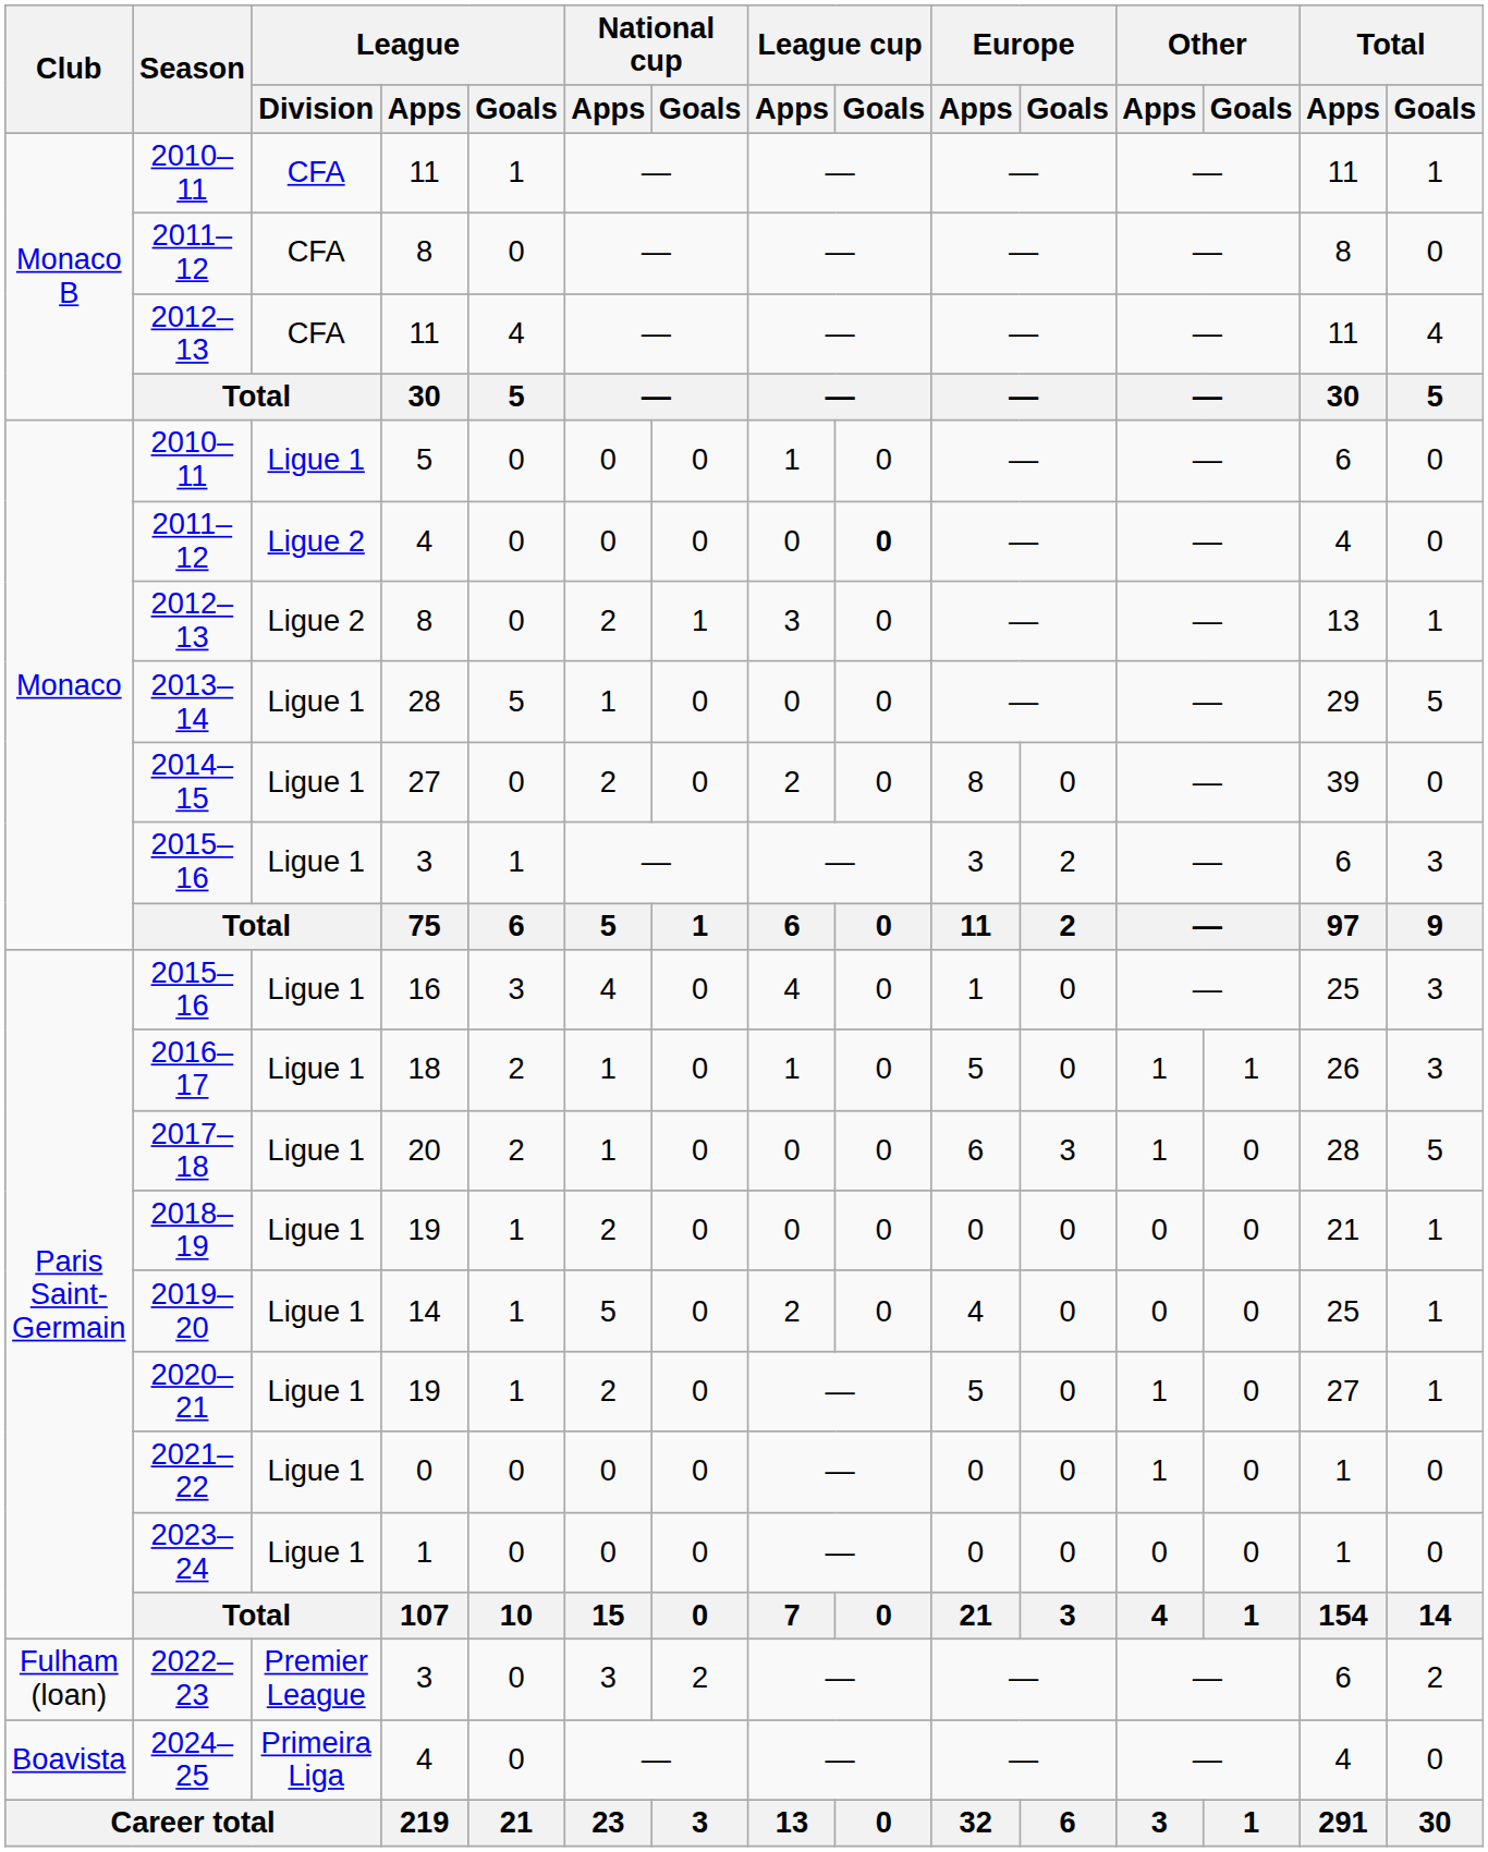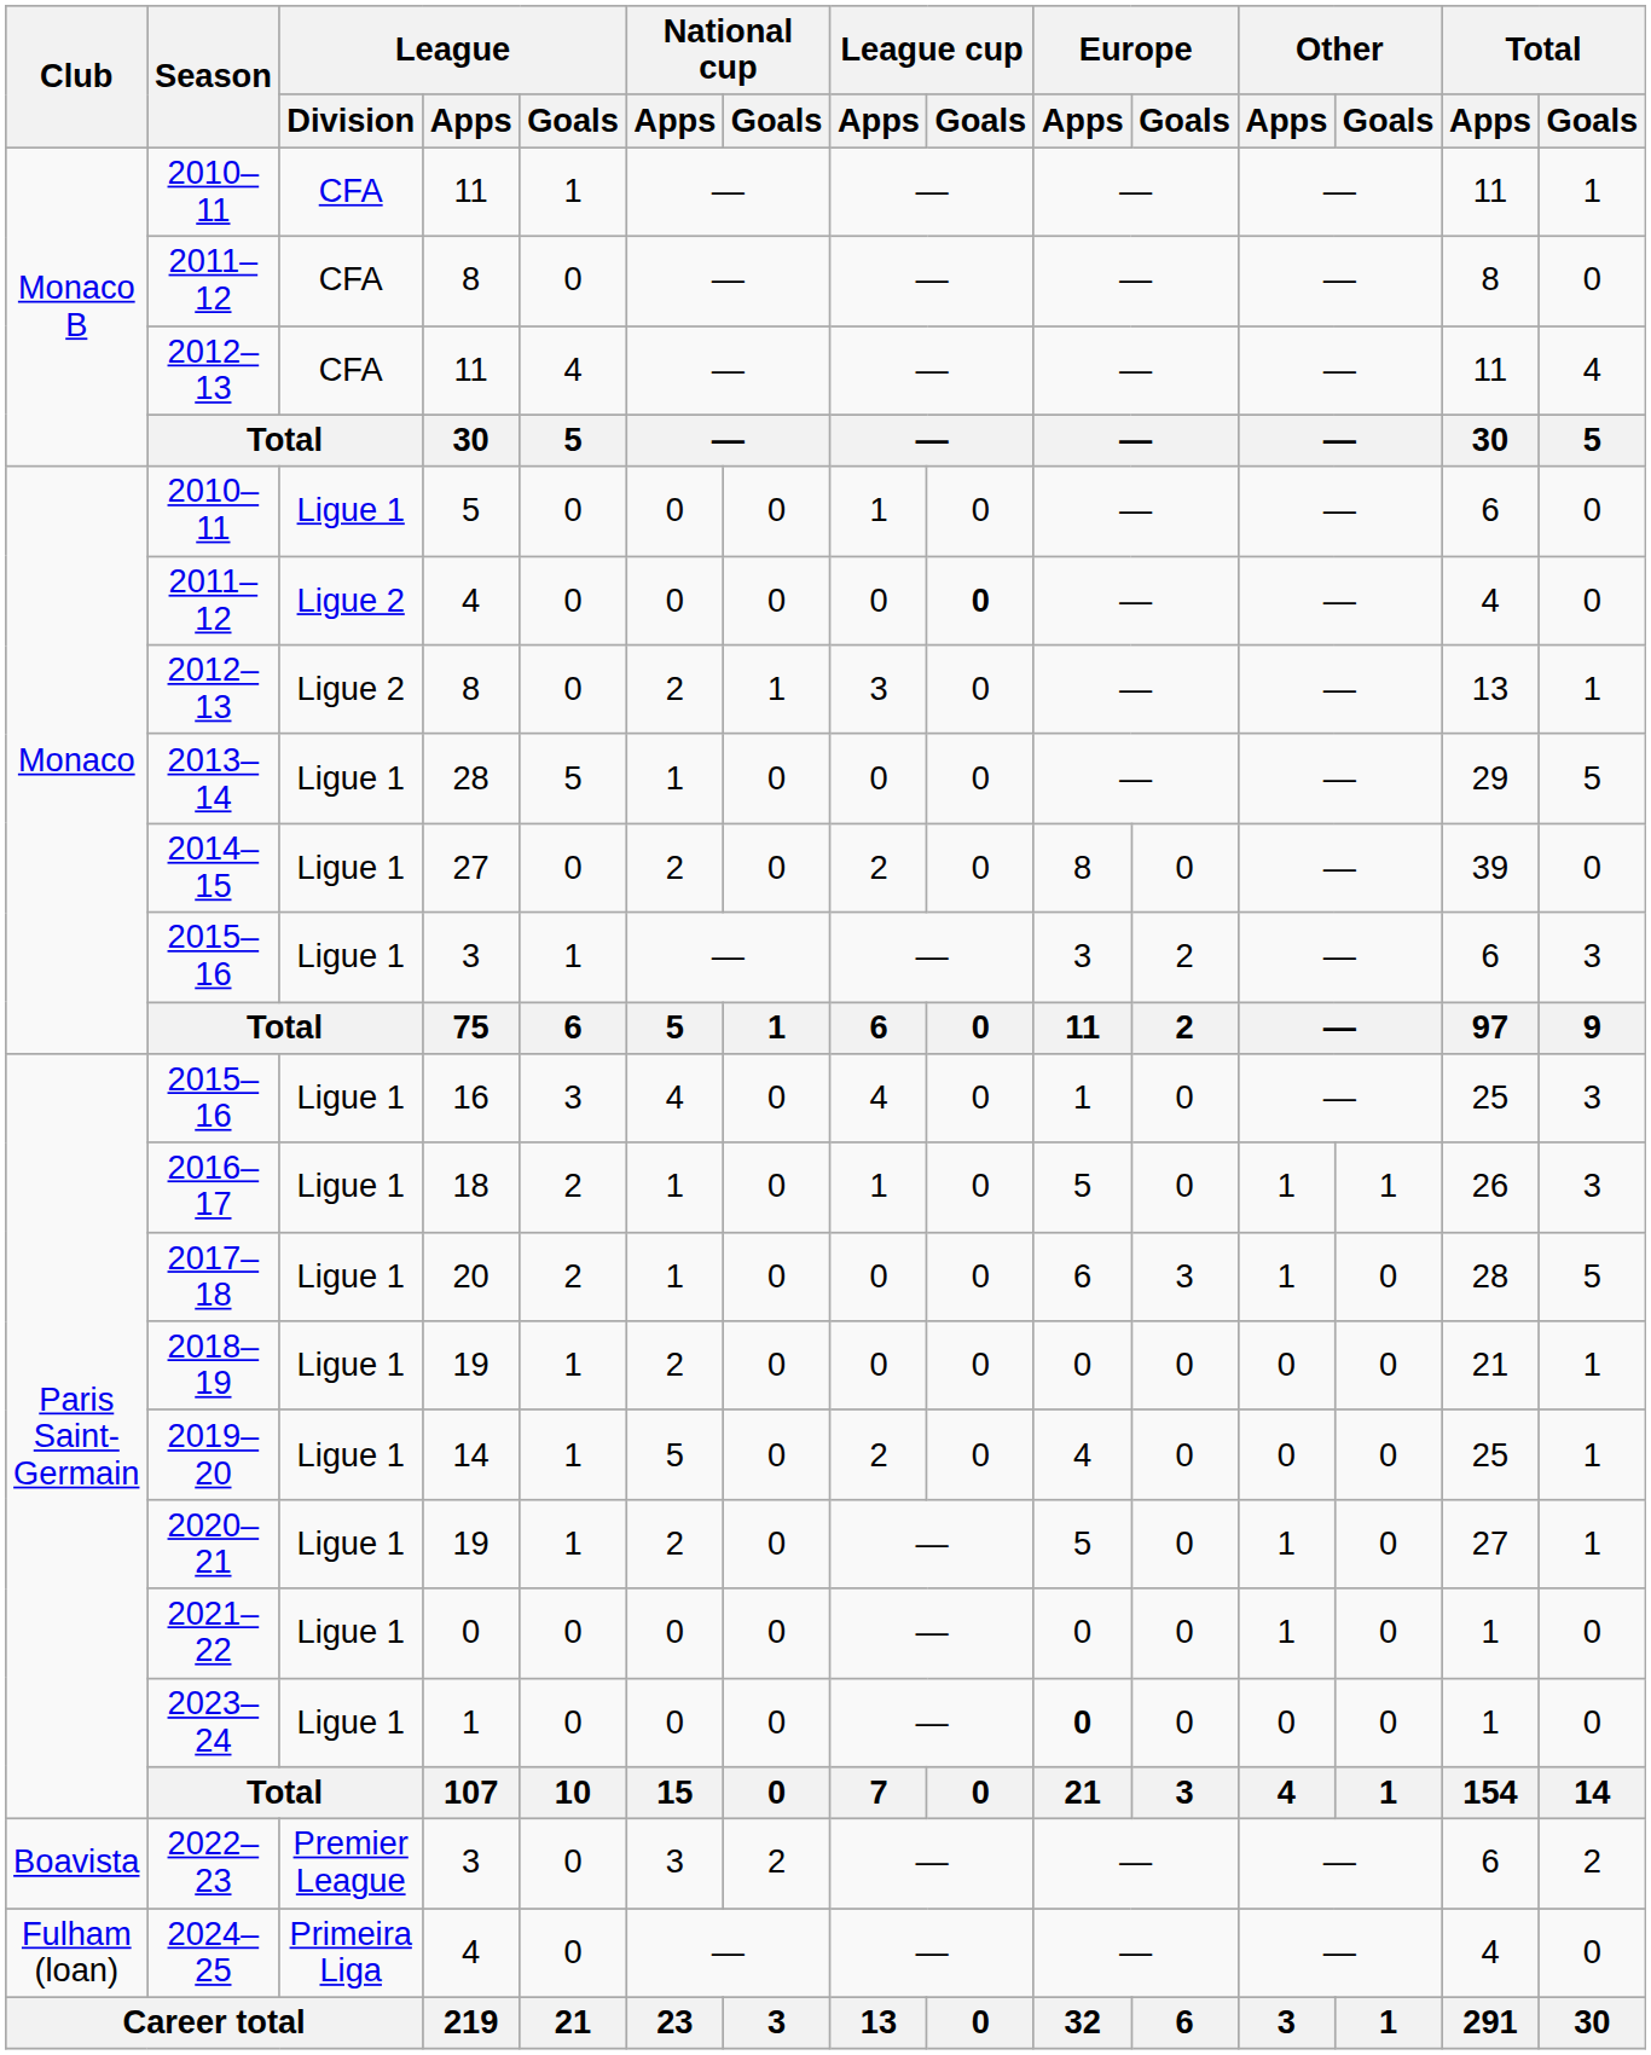 <table class="wikitable" style="text-align:center">
 <tr>
 <th rowspan="2">Club</th>
 <th rowspan="2">Season</th>
 <th colspan="3">League</th>
 <th colspan="2">National cup</th>
 <th colspan="2">League cup</th>
 <th colspan="2">Europe</th>
 <th colspan="2">Other</th>
 <th colspan="2">Total</th>
 </tr>
 <tr>
 <th>Division</th>
 <th>Apps</th>
 <th>Goals</th>
 <th>Apps</th>
 <th>Goals</th>
 <th>Apps</th>
 <th>Goals</th>
 <th>Apps</th>
 <th>Goals</th>
 <th>Apps</th>
 <th>Goals</th>
 <th>Apps</th>
 <th>Goals</th>
 </tr>
 <tr>
 <td rowspan="4"><a href='#'>Monaco B</a></td>
 <td><a href='#'>2010–11</a></td>
 <td><a href='#'>CFA</a></td>
 <td>11</td>
 <td>1</td>
 <td colspan="2">—</td>
 <td colspan="2">—</td>
 <td colspan="2">—</td>
 <td colspan="2">—</td>
 <td>11</td>
 <td>1</td>
 </tr>
 <tr>
 <td><a href='#'>2011–12</a></td>
 <td>CFA</td>
 <td>8</td>
 <td>0</td>
 <td colspan="2">—</td>
 <td colspan="2">—</td>
 <td colspan="2">—</td>
 <td colspan="2">—</td>
 <td>8</td>
 <td>0</td>
 </tr>
 <tr>
 <td><a href='#'>2012–13</a></td>
 <td>CFA</td>
 <td>11</td>
 <td>4</td>
 <td colspan="2">—</td>
 <td colspan="2">—</td>
 <td colspan="2">—</td>
 <td colspan="2">—</td>
 <td>11</td>
 <td>4</td>
 </tr>
 <tr>
 <th colspan="2">Total</th>
 <th>30</th>
 <th>5</th>
 <th colspan="2">—</th>
 <th colspan="2">—</th>
 <th colspan="2">—</th>
 <th colspan="2">—</th>
 <th>30</th>
 <th>5</th>
 </tr>
 <tr>
 <td rowspan="7"><a href='#'>Monaco</a></td>
 <td><a href='#'>2010–11</a></td>
 <td><a href='#'>Ligue 1</a></td>
 <td>5</td>
 <td>0</td>
 <td>0</td>
 <td>0</td>
 <td>1</td>
 <td>0</td>
 <td colspan="2">—</td>
 <td colspan="2">—</td>
 <td>6</td>
 <td>0</td>
 </tr>
 <tr>
 <td><a href='#'>2011–12</a></td>
 <td><a href='#'>Ligue 2</a></td>
 <td>4</td>
 <td>0</td>
 <td>0</td>
 <td>0</td>
 <td>0</td>
 <td><strong>0</strong></td>
 <td colspan="2">—</td>
 <td colspan="2">—</td>
 <td>4</td>
 <td>0</td>
 </tr>
 <tr>
 <td><a href='#'>2012–13</a></td>
 <td>Ligue 2</td>
 <td>8</td>
 <td>0</td>
 <td>2</td>
 <td>1</td>
 <td>3</td>
 <td>0</td>
 <td colspan="2">—</td>
 <td colspan="2">—</td>
 <td>13</td>
 <td>1</td>
 </tr>
 <tr>
 <td><a href='#'>2013–14</a></td>
 <td>Ligue 1</td>
 <td>28</td>
 <td>5</td>
 <td>1</td>
 <td>0</td>
 <td>0</td>
 <td>0</td>
 <td colspan="2">—</td>
 <td colspan="2">—</td>
 <td>29</td>
 <td>5</td>
 </tr>
 <tr>
 <td><a href='#'>2014–15</a></td>
 <td>Ligue 1</td>
 <td>27</td>
 <td>0</td>
 <td>2</td>
 <td>0</td>
 <td>2</td>
 <td>0</td>
 <td>8</td>
 <td>0</td>
 <td colspan="2">—</td>
 <td>39</td>
 <td>0</td>
 </tr>
 <tr>
 <td><a href='#'>2015–16</a></td>
 <td>Ligue 1</td>
 <td>3</td>
 <td>1</td>
 <td colspan="2">—</td>
 <td colspan="2">—</td>
 <td>3</td>
 <td>2</td>
 <td colspan="2">—</td>
 <td>6</td>
 <td>3</td>
 </tr>
 <tr>
 <th colspan="2">Total</th>
 <th>75</th>
 <th>6</th>
 <th>5</th>
 <th>1</th>
 <th>6</th>
 <th>0</th>
 <th>11</th>
 <th>2</th>
 <th colspan="2">—</th>
 <th>97</th>
 <th>9</th>
 </tr>
 <tr>
 <td rowspan="9"><a href='#'>Paris Saint-Germain</a></td>
 <td><a href='#'>2015–16</a></td>
 <td>Ligue 1</td>
 <td>16</td>
 <td>3</td>
 <td>4</td>
 <td>0</td>
 <td>4</td>
 <td>0</td>
 <td>1</td>
 <td>0</td>
 <td colspan="2">—</td>
 <td>25</td>
 <td>3</td>
 </tr>
 <tr>
 <td><a href='#'>2016–17</a></td>
 <td>Ligue 1</td>
 <td>18</td>
 <td>2</td>
 <td>1</td>
 <td>0</td>
 <td>1</td>
 <td>0</td>
 <td>5</td>
 <td>0</td>
 <td>1</td>
 <td>1</td>
 <td>26</td>
 <td>3</td>
 </tr>
 <tr>
 <td><a href='#'>2017–18</a></td>
 <td>Ligue 1</td>
 <td>20</td>
 <td>2</td>
 <td>1</td>
 <td>0</td>
 <td>0</td>
 <td>0</td>
 <td>6</td>
 <td>3</td>
 <td>1</td>
 <td>0</td>
 <td>28</td>
 <td>5</td>
 </tr>
 <tr>
 <td><a href='#'>2018–19</a></td>
 <td>Ligue 1</td>
 <td>19</td>
 <td>1</td>
 <td>2</td>
 <td>0</td>
 <td>0</td>
 <td>0</td>
 <td>0</td>
 <td>0</td>
 <td>0</td>
 <td>0</td>
 <td>21</td>
 <td>1</td>
 </tr>
 <tr>
 <td><a href='#'>2019–20</a></td>
 <td>Ligue 1</td>
 <td>14</td>
 <td>1</td>
 <td>5</td>
 <td>0</td>
 <td>2</td>
 <td>0</td>
 <td>4</td>
 <td>0</td>
 <td>0</td>
 <td>0</td>
 <td>25</td>
 <td>1</td>
 </tr>
 <tr>
 <td><a href='#'>2020–21</a></td>
 <td>Ligue 1</td>
 <td>19</td>
 <td>1</td>
 <td>2</td>
 <td>0</td>
 <td colspan="2">—</td>
 <td>5</td>
 <td>0</td>
 <td>1</td>
 <td>0</td>
 <td>27</td>
 <td>1</td>
 </tr>
 <tr>
 <td><a href='#'>2021–22</a></td>
 <td>Ligue 1</td>
 <td>0</td>
 <td>0</td>
 <td>0</td>
 <td>0</td>
 <td colspan="2">—</td>
 <td>0</td>
 <td>0</td>
 <td>1</td>
 <td>0</td>
 <td>1</td>
 <td>0</td>
 </tr>
 <tr>
 <td><a href='#'>2023–24</a></td>
 <td>Ligue 1</td>
 <td>1</td>
 <td>0</td>
 <td>0</td>
 <td>0</td>
 <td colspan="2">—</td>
-<td>0</td>
+<td><strong>0</strong></td>
 <td>0</td>
 <td>0</td>
 <td>0</td>
 <td>1</td>
 <td>0</td>
 </tr>
 <tr>
 <th colspan="2">Total</th>
 <th>107</th>
 <th>10</th>
 <th>15</th>
 <th>0</th>
 <th>7</th>
 <th>0</th>
 <th>21</th>
 <th>3</th>
 <th>4</th>
 <th>1</th>
 <th>154</th>
 <th>14</th>
 </tr>
 <tr>
-<td><a href='#'>Fulham</a> (loan)</td>
+<td><a href='#'>Boavista</a></td>
 <td><a href='#'>2022–23</a></td>
 <td><a href='#'>Premier League</a></td>
 <td>3</td>
 <td>0</td>
 <td>3</td>
 <td>2</td>
 <td colspan="2">—</td>
 <td colspan="2">—</td>
 <td colspan="2">—</td>
 <td>6</td>
 <td>2</td>
 </tr>
 <tr>
-<td><a href='#'>Boavista</a></td>
+<td><a href='#'>Fulham</a> (loan)</td>
 <td><a href='#'>2024–25</a></td>
 <td><a href='#'>Primeira Liga</a></td>
 <td>4</td>
 <td>0</td>
 <td colspan="2">—</td>
 <td colspan="2">—</td>
 <td colspan="2">—</td>
 <td colspan="2">—</td>
 <td>4</td>
 <td>0</td>
 </tr>
 <tr>
 <th colspan="3">Career total</th>
 <th>219</th>
 <th>21</th>
 <th>23</th>
 <th>3</th>
 <th>13</th>
 <th>0</th>
 <th>32</th>
 <th>6</th>
 <th>3</th>
 <th>1</th>
 <th>291</th>
 <th>30</th>
 </tr>
 </table>
